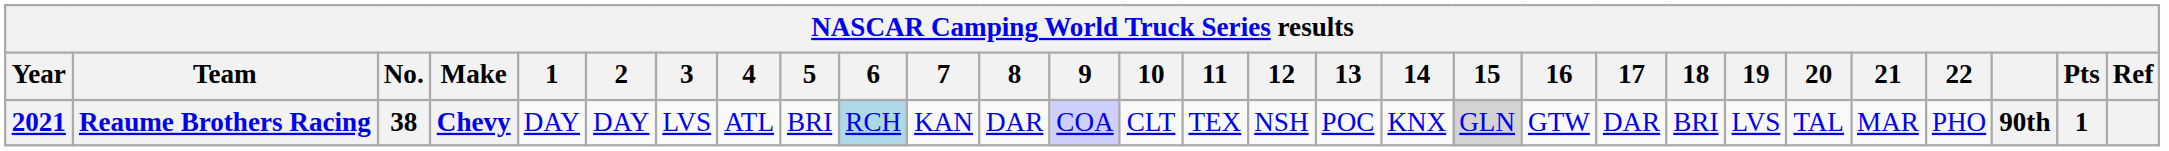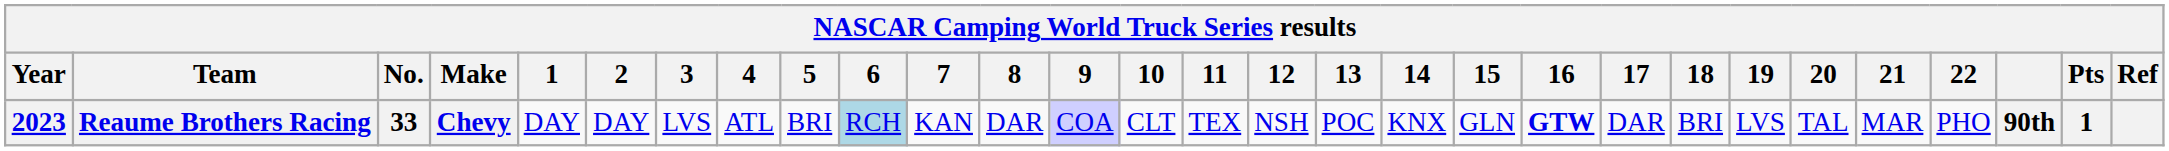 <table class="wikitable" style="text-align:center; font-size:75%">
 <tr>
 <th colspan=45><a href='#'>NASCAR Camping World Truck Series</a> results</th>
 </tr>
 <tr>
 <th>Year</th>
 <th>Team</th>
 <th>No.</th>
 <th>Make</th>
 <th>1</th>
 <th>2</th>
 <th>3</th>
 <th>4</th>
 <th>5</th>
 <th>6</th>
 <th>7</th>
 <th>8</th>
 <th>9</th>
 <th>10</th>
 <th>11</th>
 <th>12</th>
 <th>13</th>
 <th>14</th>
 <th>15</th>
 <th>16</th>
 <th>17</th>
 <th>18</th>
 <th>19</th>
 <th>20</th>
 <th>21</th>
 <th>22</th>
 <th></th>
 <th>Pts</th>
 <th>Ref</th>
 </tr>
 <tr>
-<th><a href='#'>2021</a></th>
+<th><a href='#'>2023</a></th>
 <th><a href='#'>Reaume Brothers Racing</a></th>
-<th>38</th>
+<th>33</th>
 <th><a href='#'>Chevy</a></th>
 <td><a href='#'>DAY</a></td>
 <td><a href='#'>DAY</a></td>
 <td><a href='#'>LVS</a></td>
 <td><a href='#'>ATL</a></td>
 <td><a href='#'>BRI</a></td>
 <td style="background: lightblue;"><a href='#'>RCH</a></td>
 <td><a href='#'>KAN</a></td>
 <td><a href='#'>DAR</a></td>
 <td style="background:#CFCFFF;"><a href='#'>COA</a><br></td>
 <td><a href='#'>CLT</a></td>
 <td><a href='#'>TEX</a></td>
 <td><a href='#'>NSH</a></td>
 <td><a href='#'>POC</a></td>
 <td><a href='#'>KNX</a></td>
-<td style="background: lightgrey;"><a href='#'>GLN</a></td>
-<td><a href='#'>GTW</a></td>
+<td><a href='#'>GLN</a></td>
+<td><strong><a href='#'>GTW</a></strong></td>
 <td><a href='#'>DAR</a></td>
 <td><a href='#'>BRI</a></td>
 <td><a href='#'>LVS</a></td>
 <td><a href='#'>TAL</a></td>
 <td><a href='#'>MAR</a></td>
 <td><a href='#'>PHO</a></td>
 <th>90th</th>
 <th>1</th>
 <th></th>
 </tr>
 </table>
